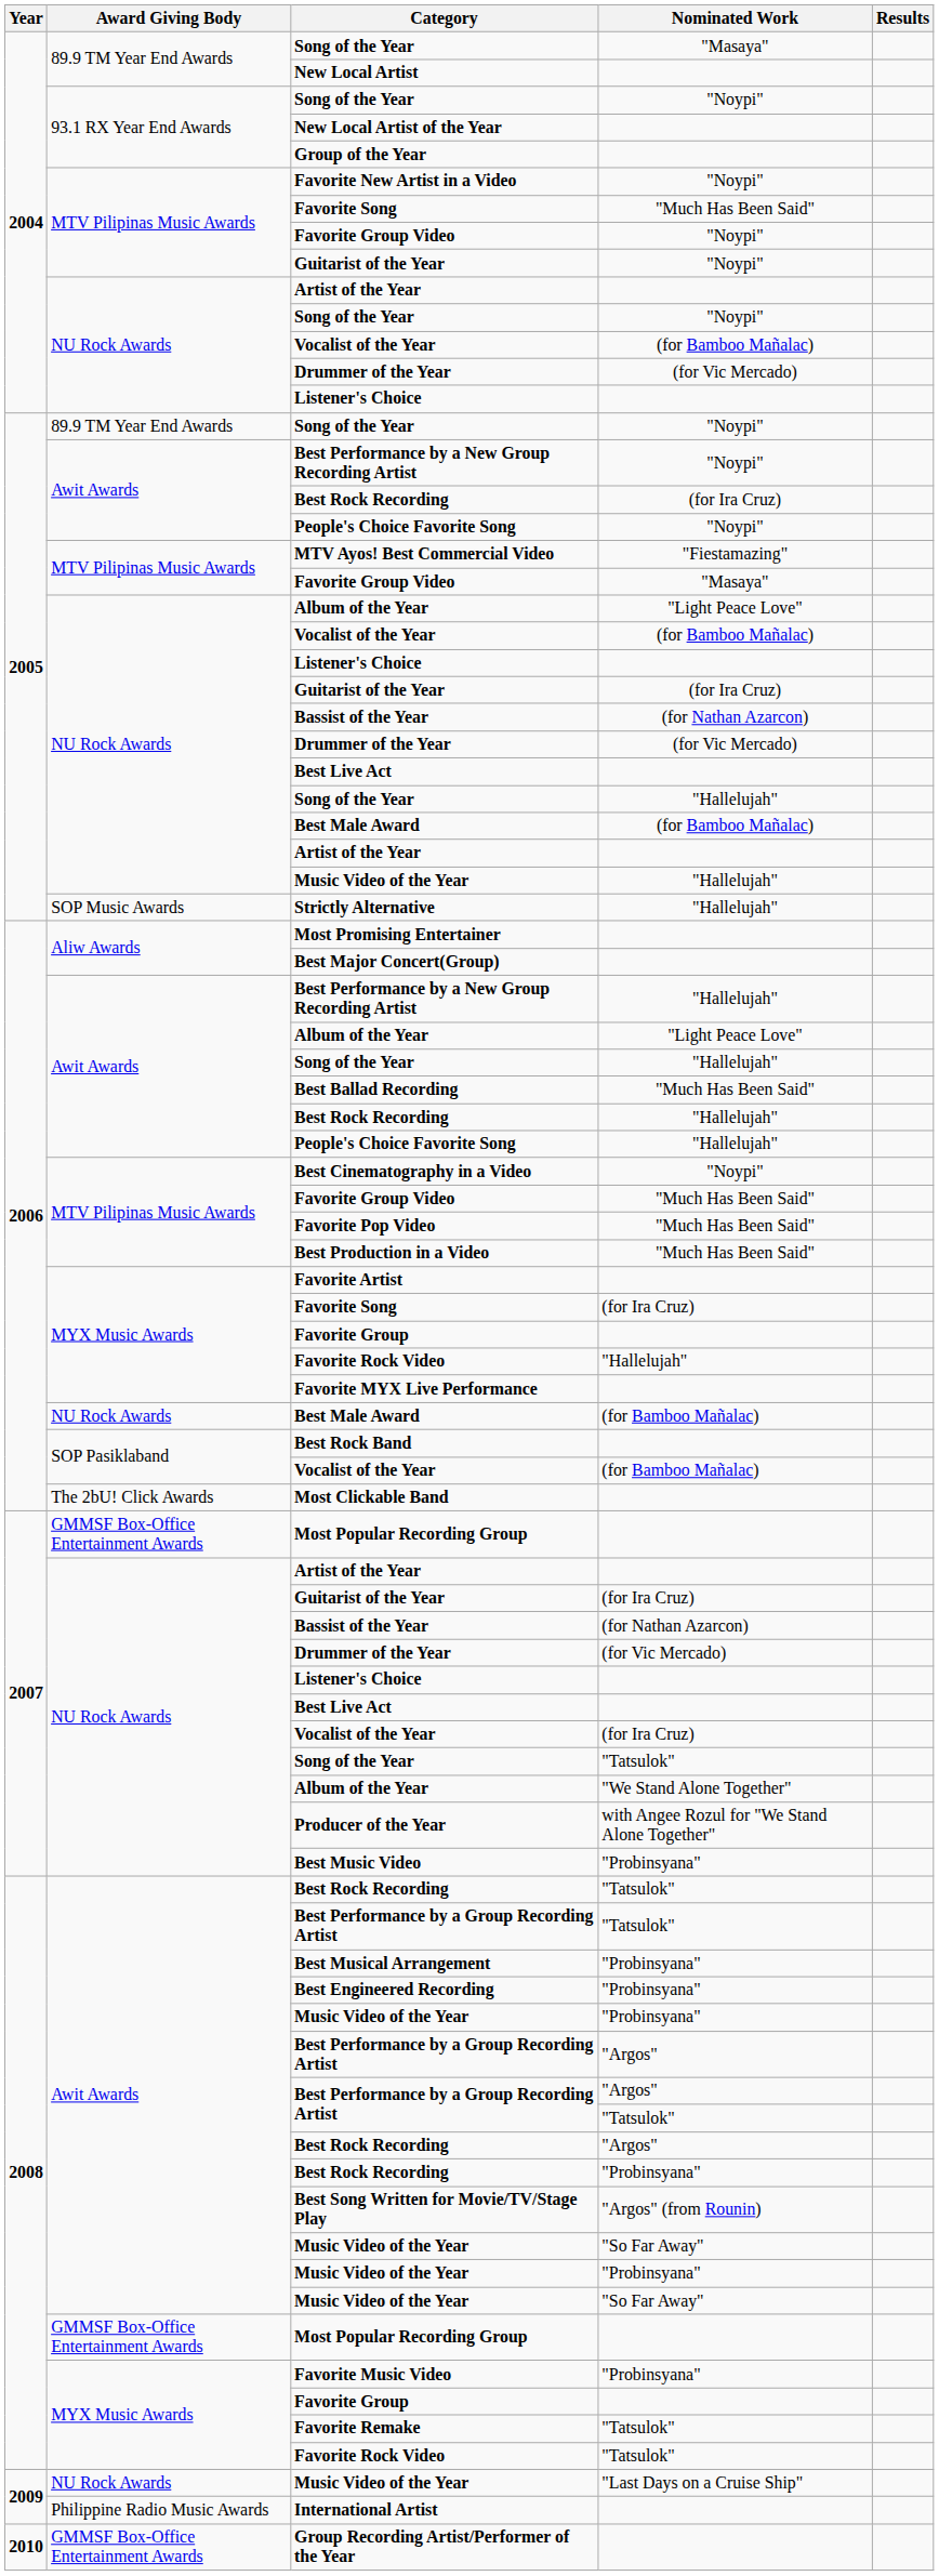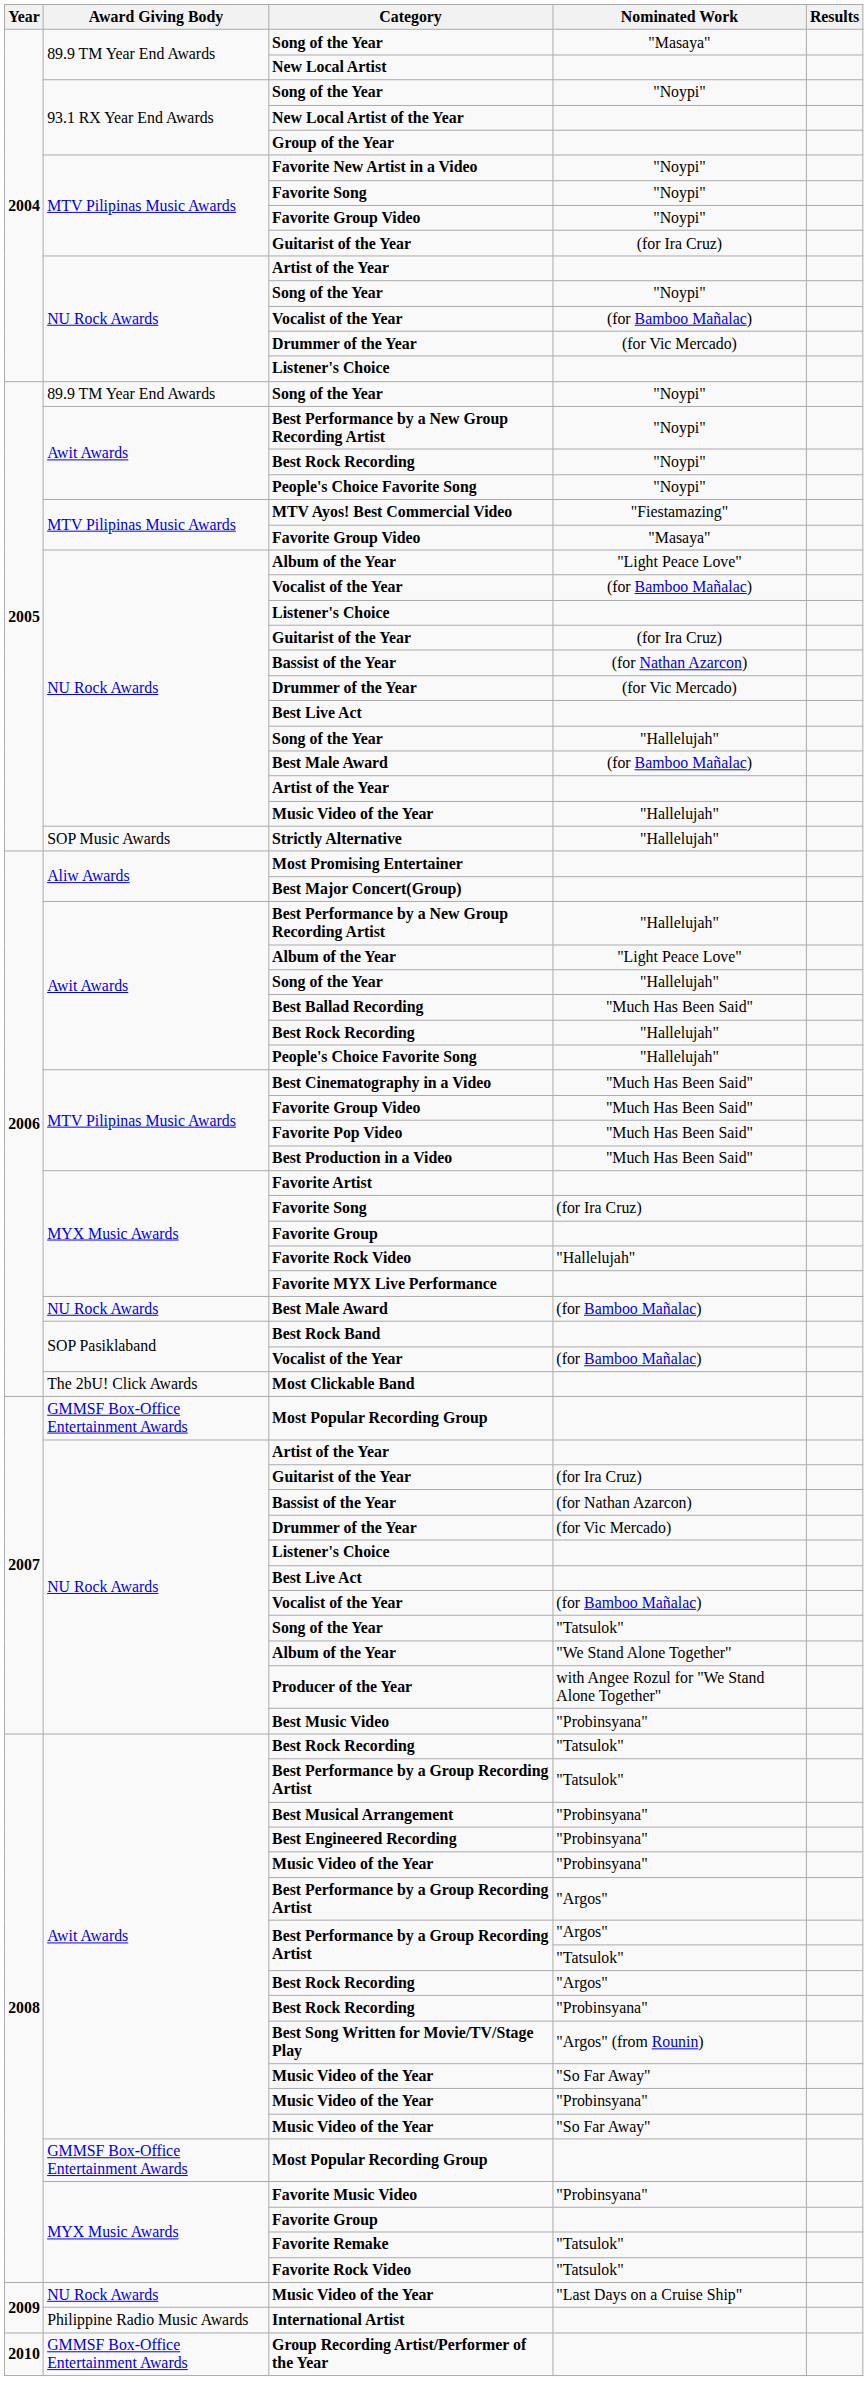 <table class="wikitable">
 <tr>
 <th>Year</th>
 <th>Award Giving Body</th>
 <th>Category</th>
 <th>Nominated Work</th>
 <th>Results</th>
 </tr>
 <tr>
 <td rowspan=14><strong>2004</strong></td>
 <td rowspan=2>89.9 TM Year End Awards</td>
 <td><strong>Song of the Year</strong></td>
 <td align=center>"Masaya"</td>
 <td></td>
 </tr>
 <tr>
 <td><strong>New Local Artist</strong></td>
 <td></td>
 <td></td>
 </tr>
 <tr>
 <td rowspan=3>93.1 RX Year End Awards</td>
 <td><strong>Song of the Year</strong></td>
 <td align=center>"Noypi"</td>
 <td></td>
 </tr>
 <tr>
 <td><strong>New Local Artist of the Year</strong></td>
 <td></td>
 <td></td>
 </tr>
 <tr>
 <td><strong>Group of the Year</strong></td>
 <td></td>
 <td></td>
 </tr>
 <tr>
 <td rowspan=4><a href='#'>MTV Pilipinas Music Awards</a></td>
 <td><strong>Favorite New Artist in a Video</strong></td>
 <td align=center>"Noypi"</td>
 <td></td>
 </tr>
 <tr>
 <td><strong>Favorite Song</strong></td>
-<td align=center>"Much Has Been Said"</td>
+<td align=center>"Noypi"</td>
 <td></td>
 </tr>
 <tr>
 <td><strong>Favorite Group Video</strong></td>
 <td align=center>"Noypi"</td>
 <td></td>
 </tr>
 <tr>
 <td><strong>Guitarist of the Year</strong></td>
-<td align=center>"Noypi"</td>
+<td align=center>(for Ira Cruz)</td>
 <td></td>
 </tr>
 <tr>
 <td rowspan=5><a href='#'>NU Rock Awards</a></td>
 <td><strong>Artist of the Year</strong></td>
 <td></td>
 <td></td>
 </tr>
 <tr>
 <td><strong>Song of the Year</strong></td>
 <td align=center>"Noypi"</td>
 <td></td>
 </tr>
 <tr>
 <td><strong>Vocalist of the Year</strong></td>
 <td align=center>(for <a href='#'>Bamboo Mañalac</a>)</td>
 <td></td>
 </tr>
 <tr>
 <td><strong>Drummer of the Year</strong></td>
 <td align=center>(for Vic Mercado)</td>
 <td></td>
 </tr>
 <tr>
 <td><strong>Listener's Choice</strong></td>
 <td></td>
 <td></td>
 </tr>
 <tr>
 <td rowspan=18><strong>2005</strong></td>
 <td>89.9 TM Year End Awards</td>
 <td><strong>Song of the Year</strong></td>
 <td align=center>"Noypi"</td>
 <td></td>
 </tr>
 <tr>
 <td rowspan=3><a href='#'>Awit Awards</a></td>
 <td><strong>Best Performance by a New Group Recording Artist</strong></td>
 <td align=center>"Noypi"</td>
 <td></td>
 </tr>
 <tr>
 <td><strong>Best Rock Recording</strong></td>
-<td align=center>(for Ira Cruz)</td>
+<td align=center>"Noypi"</td>
 <td></td>
 </tr>
 <tr>
 <td><strong>People's Choice Favorite Song</strong></td>
 <td align=center>"Noypi"</td>
 <td></td>
 </tr>
 <tr>
 <td rowspan=2><a href='#'>MTV Pilipinas Music Awards</a></td>
 <td><strong>MTV Ayos! Best Commercial Video</strong></td>
 <td align=center>"Fiestamazing"</td>
 <td></td>
 </tr>
 <tr>
 <td><strong>Favorite Group Video</strong></td>
 <td align=center>"Masaya"</td>
 <td></td>
 </tr>
 <tr>
 <td rowspan=11><a href='#'>NU Rock Awards</a></td>
 <td><strong>Album of the Year</strong></td>
 <td align=center>"Light Peace Love"</td>
 <td></td>
 </tr>
 <tr>
 <td><strong>Vocalist of the Year</strong></td>
 <td align=center>(for <a href='#'>Bamboo Mañalac</a>)</td>
 <td></td>
 </tr>
 <tr>
 <td><strong>Listener's Choice</strong></td>
 <td></td>
 <td></td>
 </tr>
 <tr>
 <td><strong>Guitarist of the Year</strong></td>
 <td align=center>(for Ira Cruz)</td>
 <td></td>
 </tr>
 <tr>
 <td><strong>Bassist of the Year</strong></td>
 <td align=center>(for <a href='#'>Nathan Azarcon</a>)</td>
 <td></td>
 </tr>
 <tr>
 <td><strong>Drummer of the Year</strong></td>
 <td align=center>(for Vic Mercado)</td>
 <td></td>
 </tr>
 <tr>
 <td><strong>Best Live Act</strong></td>
 <td></td>
 <td></td>
 </tr>
 <tr>
 <td><strong>Song of the Year</strong></td>
 <td align=center>"Hallelujah"</td>
 <td></td>
 </tr>
 <tr>
 <td><strong>Best Male Award</strong></td>
 <td align=center>(for <a href='#'>Bamboo Mañalac</a>)</td>
 <td></td>
 </tr>
 <tr>
 <td><strong>Artist of the Year</strong></td>
 <td></td>
 <td></td>
 </tr>
 <tr>
 <td><strong>Music Video of the Year</strong></td>
 <td align=center>"Hallelujah"</td>
 <td></td>
 </tr>
 <tr>
 <td>SOP Music Awards</td>
 <td><strong>Strictly Alternative</strong></td>
 <td align=center>"Hallelujah"</td>
 <td></td>
 </tr>
 <tr>
 <td rowspan=21><strong>2006</strong></td>
 <td rowspan=2><a href='#'>Aliw Awards</a></td>
 <td><strong>Most Promising Entertainer</strong></td>
 <td></td>
 <td></td>
 </tr>
 <tr>
 <td><strong>Best Major Concert(Group)</strong></td>
 <td></td>
 <td></td>
 </tr>
 <tr>
 <td rowspan=6><a href='#'>Awit Awards</a></td>
 <td><strong>Best Performance by a New Group Recording Artist</strong></td>
 <td align=center>"Hallelujah"</td>
 <td></td>
 </tr>
 <tr>
 <td><strong>Album of the Year</strong></td>
 <td align=center>"Light Peace Love"</td>
 <td></td>
 </tr>
 <tr>
 <td><strong>Song of the Year</strong></td>
 <td align=center>"Hallelujah"</td>
 <td></td>
 </tr>
 <tr>
 <td><strong>Best Ballad Recording</strong></td>
 <td align=center>"Much Has Been Said"</td>
 <td></td>
 </tr>
 <tr>
 <td><strong>Best Rock Recording</strong></td>
 <td align=center>"Hallelujah"</td>
 <td></td>
 </tr>
 <tr>
 <td><strong>People's Choice Favorite Song</strong></td>
 <td align=center>"Hallelujah"</td>
 <td></td>
 </tr>
 <tr>
 <td rowspan=4><a href='#'>MTV Pilipinas Music Awards</a></td>
 <td><strong>Best Cinematography in a Video</strong></td>
-<td align=center>"Noypi"</td>
+<td align=center>"Much Has Been Said"</td>
 <td></td>
 </tr>
 <tr>
 <td><strong>Favorite Group Video</strong></td>
 <td align=center>"Much Has Been Said"</td>
 <td></td>
 </tr>
 <tr>
 <td><strong>Favorite Pop Video</strong></td>
 <td align=center>"Much Has Been Said"</td>
 <td></td>
 </tr>
 <tr>
 <td><strong>Best Production in a Video</strong></td>
 <td align=center>"Much Has Been Said"</td>
 <td></td>
 </tr>
 <tr>
 <td rowspan=5><a href='#'>MYX Music Awards</a></td>
 <td><strong>Favorite Artist</strong></td>
 <td></td>
 <td></td>
 </tr>
 <tr>
 <td><strong>Favorite Song</strong></td>
 <td>(for Ira Cruz)</td>
 <td></td>
 </tr>
 <tr>
 <td><strong>Favorite Group</strong></td>
 <td></td>
 <td></td>
 </tr>
 <tr>
 <td><strong>Favorite Rock Video</strong></td>
 <td>"Hallelujah"</td>
 <td></td>
 </tr>
 <tr>
 <td><strong>Favorite MYX Live Performance</strong></td>
 <td></td>
 <td></td>
 </tr>
 <tr>
 <td><a href='#'>NU Rock Awards</a></td>
 <td><strong>Best Male Award</strong></td>
 <td>(for <a href='#'>Bamboo Mañalac</a>)</td>
 <td></td>
 </tr>
 <tr>
 <td rowspan=2>SOP Pasiklaband</td>
 <td><strong>Best Rock Band</strong></td>
 <td></td>
 <td></td>
 </tr>
 <tr>
 <td><strong>Vocalist of the Year</strong></td>
 <td>(for <a href='#'>Bamboo Mañalac</a>)</td>
 <td></td>
 </tr>
 <tr>
 <td>The 2bU! Click Awards</td>
 <td><strong>Most Clickable Band</strong></td>
 <td></td>
 <td></td>
 </tr>
 <tr>
 <td rowspan=12><strong>2007</strong></td>
 <td><a href='#'>GMMSF Box-Office Entertainment Awards</a></td>
 <td><strong>Most Popular Recording Group</strong></td>
 <td></td>
 <td></td>
 </tr>
 <tr>
 <td rowspan=11><a href='#'>NU Rock Awards</a></td>
 <td><strong>Artist of the Year</strong></td>
 <td></td>
 <td></td>
 </tr>
 <tr>
 <td><strong>Guitarist of the Year</strong></td>
 <td>(for Ira Cruz)</td>
 <td></td>
 </tr>
 <tr>
 <td><strong>Bassist of the Year</strong></td>
 <td>(for Nathan Azarcon)</td>
 <td></td>
 </tr>
 <tr>
 <td><strong>Drummer of the Year</strong></td>
 <td>(for Vic Mercado)</td>
 <td></td>
 </tr>
 <tr>
 <td><strong>Listener's Choice</strong></td>
 <td></td>
 <td></td>
 </tr>
 <tr>
 <td><strong>Best Live Act</strong></td>
 <td></td>
 <td></td>
 </tr>
 <tr>
 <td><strong>Vocalist of the Year</strong></td>
-<td>(for Ira Cruz)</td>
+<td>(for <a href='#'>Bamboo Mañalac</a>)</td>
 <td></td>
 </tr>
 <tr>
 <td><strong>Song of the Year</strong></td>
 <td>"Tatsulok"</td>
 <td></td>
 </tr>
 <tr>
 <td><strong>Album of the Year</strong></td>
 <td>"We Stand Alone Together"</td>
 <td></td>
 </tr>
 <tr>
 <td><strong>Producer of the Year</strong></td>
 <td>with Angee Rozul for "We Stand Alone Together"</td>
 <td></td>
 </tr>
 <tr>
 <td><strong>Best Music Video</strong></td>
 <td>"Probinsyana"</td>
 <td></td>
 </tr>
 <tr>
 <td rowspan=19><strong>2008</strong></td>
 <td rowspan=14><a href='#'>Awit Awards</a></td>
 <td><strong>Best Rock Recording</strong></td>
 <td>"Tatsulok"</td>
 <td></td>
 </tr>
 <tr>
 <td><strong>Best Performance by a Group Recording Artist</strong> </td>
 <td>"Tatsulok"</td>
 <td></td>
 </tr>
 <tr>
 <td><strong>Best Musical Arrangement</strong></td>
 <td>"Probinsyana"</td>
 <td></td>
 </tr>
 <tr>
 <td><strong>Best Engineered Recording</strong></td>
 <td>"Probinsyana"</td>
 <td></td>
 </tr>
 <tr>
 <td><strong>Music Video of the Year</strong></td>
 <td>"Probinsyana"</td>
 <td></td>
 </tr>
 <tr>
 <td><strong>Best Performance by a Group Recording Artist</strong> </td>
 <td>"Argos"</td>
 <td></td>
 </tr>
 <tr>
 <td rowspan=2><strong>Best Performance by a Group Recording Artist</strong> </td>
 <td>"Argos"</td>
 <td></td>
 </tr>
 <tr>
 <td>"Tatsulok"</td>
 <td></td>
 </tr>
 <tr>
 <td><strong>Best Rock Recording</strong></td>
 <td>"Argos"</td>
 <td></td>
 </tr>
 <tr>
 <td><strong>Best Rock Recording</strong></td>
 <td>"Probinsyana"</td>
 <td></td>
 </tr>
 <tr>
 <td><strong>Best Song Written for Movie/TV/Stage Play</strong></td>
 <td>"Argos" (from <a href='#'>Rounin</a>)</td>
 <td></td>
 </tr>
 <tr>
 <td><strong>Music Video of the Year</strong></td>
 <td>"So Far Away"</td>
 <td></td>
 </tr>
 <tr>
 <td><strong>Music Video of the Year</strong> </td>
 <td>"Probinsyana"</td>
 <td></td>
 </tr>
 <tr>
 <td><strong>Music Video of the Year</strong> </td>
 <td>"So Far Away"</td>
 <td></td>
 </tr>
 <tr>
 <td><a href='#'>GMMSF Box-Office Entertainment Awards</a></td>
 <td><strong>Most Popular Recording Group</strong></td>
 <td></td>
 <td></td>
 </tr>
 <tr>
 <td rowspan=4><a href='#'>MYX Music Awards</a></td>
 <td><strong>Favorite Music Video</strong></td>
 <td>"Probinsyana"</td>
 <td></td>
 </tr>
 <tr>
 <td><strong>Favorite Group</strong></td>
 <td></td>
 <td></td>
 </tr>
 <tr>
 <td><strong>Favorite Remake</strong></td>
 <td>"Tatsulok"</td>
 <td></td>
 </tr>
 <tr>
 <td><strong>Favorite Rock Video</strong></td>
 <td>"Tatsulok"</td>
 <td></td>
 </tr>
 <tr>
 <td rowspan=2><strong>2009</strong></td>
 <td><a href='#'>NU Rock Awards</a></td>
 <td><strong>Music Video of the Year</strong></td>
 <td>"Last Days on a Cruise Ship"</td>
 <td></td>
 </tr>
 <tr>
 <td>Philippine Radio Music Awards</td>
 <td><strong>International Artist</strong></td>
 <td></td>
 <td></td>
 </tr>
 <tr>
 <td rowspan=1><strong>2010</strong></td>
 <td><a href='#'>GMMSF Box-Office Entertainment Awards</a></td>
 <td><strong>Group Recording Artist/Performer of the Year</strong></td>
 <td></td>
 <td></td>
 </tr>
 </table>
